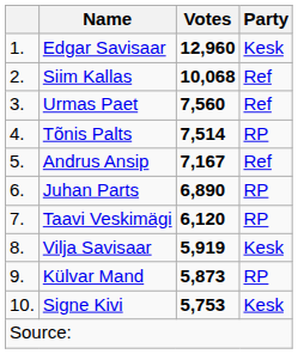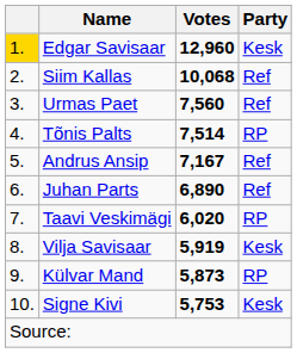 <table class="wikitable sortable">
 <tr>
 <th></th>
 <th><strong>Name</strong></th>
 <th><strong>Votes</strong></th>
 <th><strong>Party</strong></th>
 </tr>
 <tr>
-<td>1.</td>
+<td style="background: gold;">1.</td>
 <td><a href='#'>Edgar Savisaar</a></td>
 <td><strong>12,960</strong></td>
 <td><a href='#'>Kesk</a></td>
 </tr>
 <tr>
 <td>2.</td>
 <td><a href='#'>Siim Kallas</a></td>
 <td><strong>10,068</strong></td>
 <td><a href='#'>Ref</a></td>
 </tr>
 <tr>
 <td>3.</td>
 <td><a href='#'>Urmas Paet</a></td>
 <td><strong>7,560</strong></td>
 <td><a href='#'>Ref</a></td>
 </tr>
 <tr>
 <td>4.</td>
 <td><a href='#'>Tõnis Palts</a></td>
 <td><strong>7,514</strong></td>
 <td><a href='#'>RP</a></td>
 </tr>
 <tr>
 <td>5.</td>
 <td><a href='#'>Andrus Ansip</a></td>
 <td><strong>7,167</strong></td>
 <td><a href='#'>Ref</a></td>
 </tr>
 <tr>
 <td>6.</td>
 <td><a href='#'>Juhan Parts</a></td>
 <td><strong>6,890</strong></td>
-<td><a href='#'>RP</a></td>
+<td><a href='#'>Ref</a></td>
 </tr>
 <tr>
 <td>7.</td>
 <td><a href='#'>Taavi Veskimägi</a></td>
-<td><strong>6,120</strong></td>
+<td><strong>6,020</strong></td>
 <td><a href='#'>RP</a></td>
 </tr>
 <tr>
 <td>8.</td>
 <td><a href='#'>Vilja Savisaar</a></td>
 <td><strong>5,919</strong></td>
 <td><a href='#'>Kesk</a></td>
 </tr>
 <tr>
 <td>9.</td>
 <td><a href='#'>Külvar Mand</a></td>
 <td><strong>5,873</strong></td>
 <td><a href='#'>RP</a></td>
 </tr>
 <tr>
 <td>10.</td>
 <td><a href='#'>Signe Kivi</a></td>
 <td><strong>5,753</strong></td>
 <td><a href='#'>Kesk</a></td>
 </tr>
 <tr>
 <td align=left colspan=5>Source: </td>
 </tr>
 </table>
